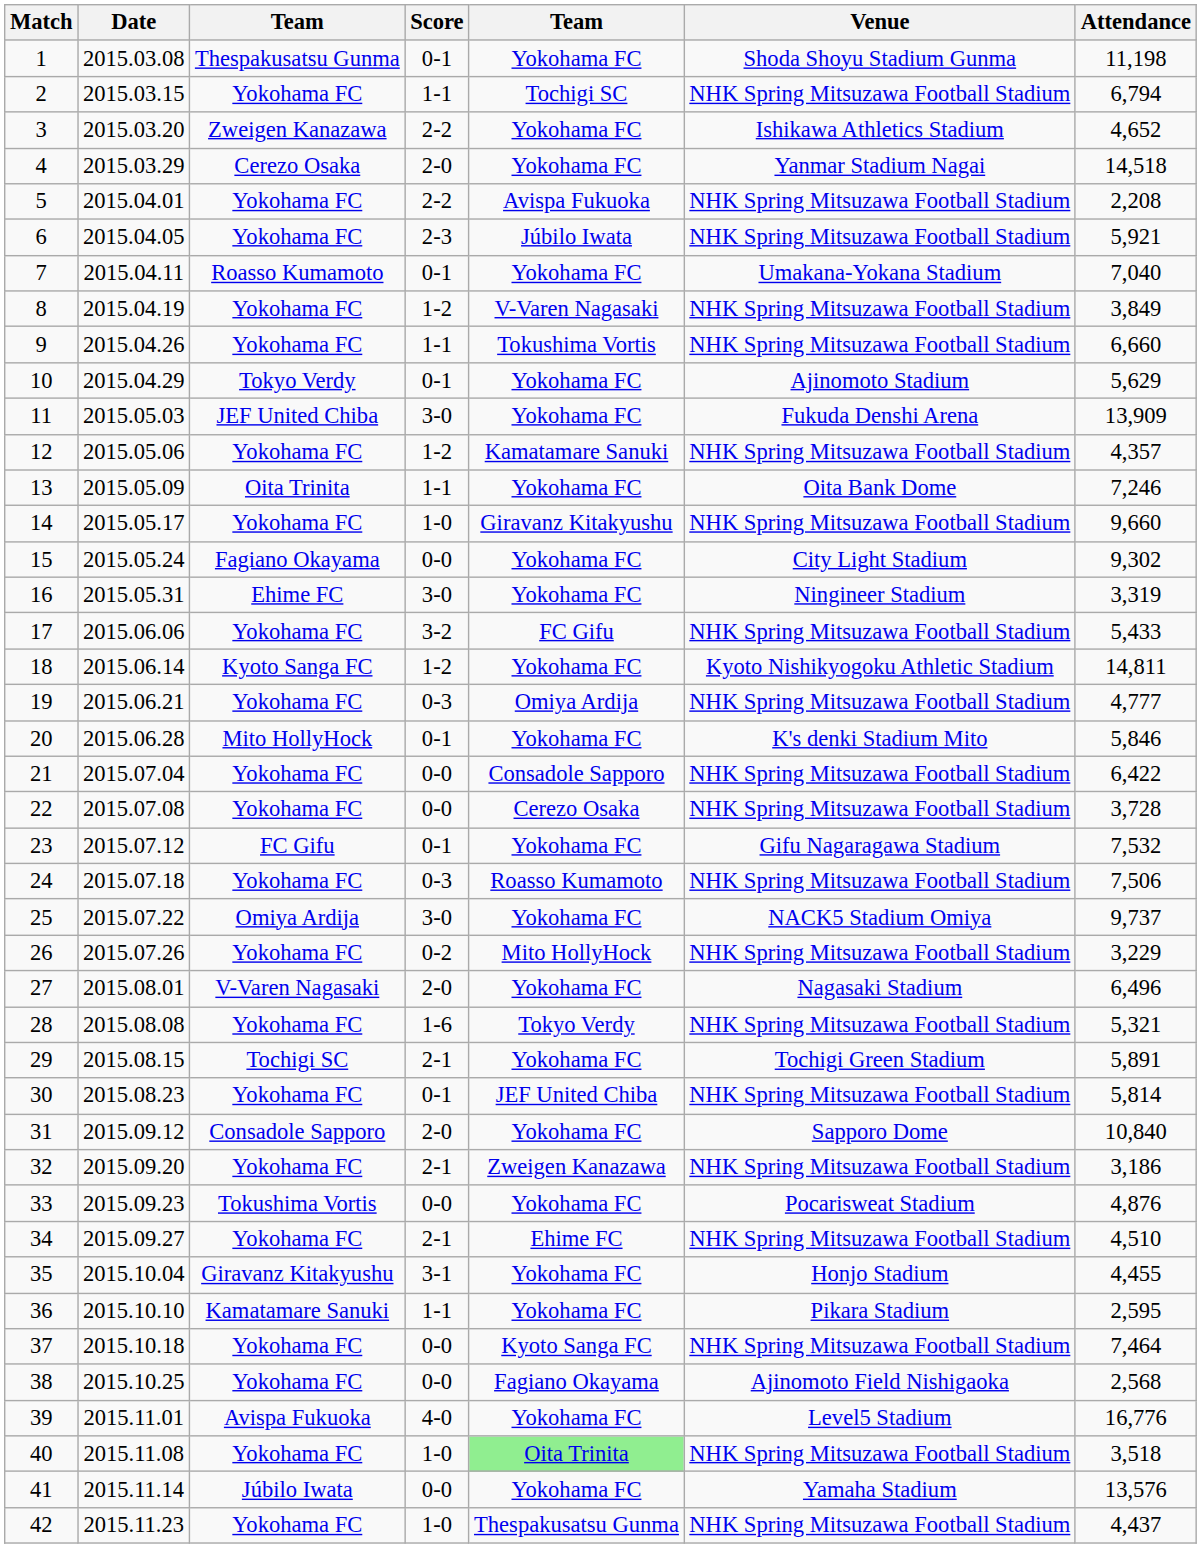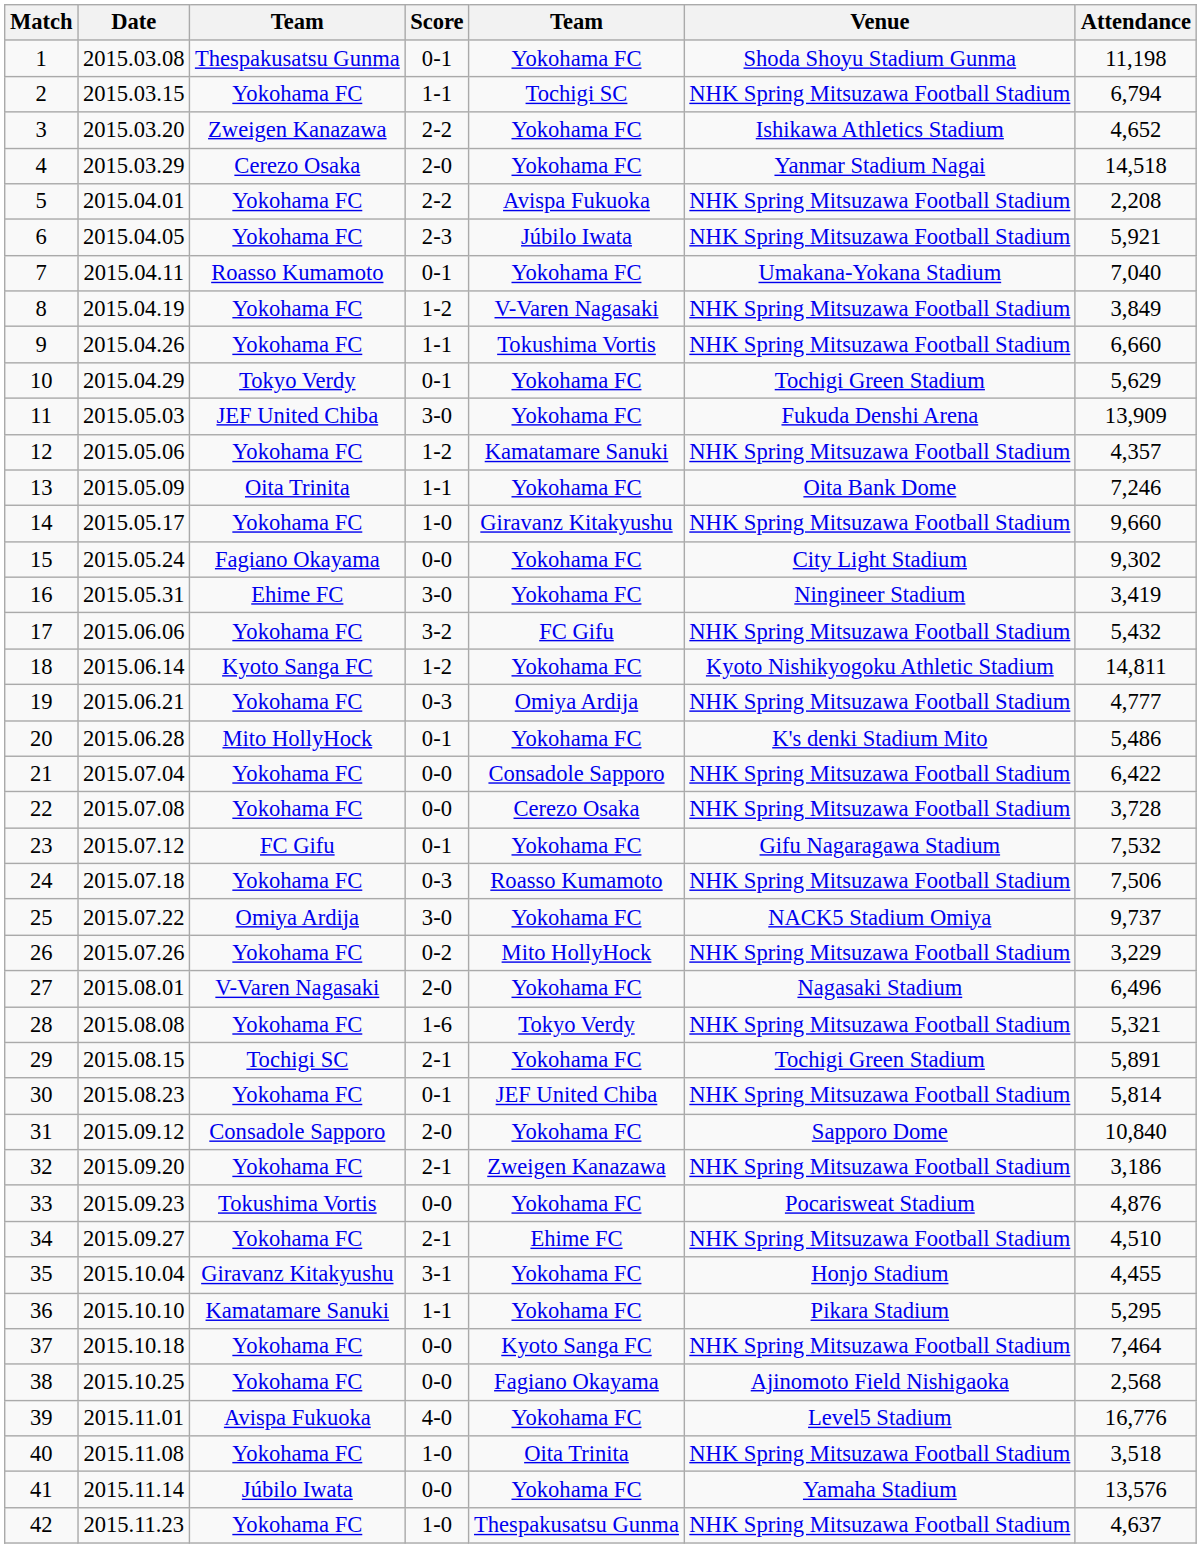 <table class="wikitable" style="text-align:center;">
 <tr>
 <th>Match</th>
 <th>Date</th>
 <th>Team</th>
 <th>Score</th>
 <th>Team</th>
 <th>Venue</th>
 <th>Attendance</th>
 </tr>
 <tr>
 <td>1</td>
 <td>2015.03.08</td>
 <td><a href='#'>Thespakusatsu Gunma</a></td>
 <td>0-1</td>
 <td><a href='#'>Yokohama FC</a></td>
 <td><a href='#'>Shoda Shoyu Stadium Gunma</a></td>
 <td>11,198</td>
 </tr>
 <tr>
 <td>2</td>
 <td>2015.03.15</td>
 <td><a href='#'>Yokohama FC</a></td>
 <td>1-1</td>
 <td><a href='#'>Tochigi SC</a></td>
 <td><a href='#'>NHK Spring Mitsuzawa Football Stadium</a></td>
 <td>6,794</td>
 </tr>
 <tr>
 <td>3</td>
 <td>2015.03.20</td>
 <td><a href='#'>Zweigen Kanazawa</a></td>
 <td>2-2</td>
 <td><a href='#'>Yokohama FC</a></td>
 <td><a href='#'>Ishikawa Athletics Stadium</a></td>
 <td>4,652</td>
 </tr>
 <tr>
 <td>4</td>
 <td>2015.03.29</td>
 <td><a href='#'>Cerezo Osaka</a></td>
 <td>2-0</td>
 <td><a href='#'>Yokohama FC</a></td>
 <td><a href='#'>Yanmar Stadium Nagai</a></td>
 <td>14,518</td>
 </tr>
 <tr>
 <td>5</td>
 <td>2015.04.01</td>
 <td><a href='#'>Yokohama FC</a></td>
 <td>2-2</td>
 <td><a href='#'>Avispa Fukuoka</a></td>
 <td><a href='#'>NHK Spring Mitsuzawa Football Stadium</a></td>
 <td>2,208</td>
 </tr>
 <tr>
 <td>6</td>
 <td>2015.04.05</td>
 <td><a href='#'>Yokohama FC</a></td>
 <td>2-3</td>
 <td><a href='#'>Júbilo Iwata</a></td>
 <td><a href='#'>NHK Spring Mitsuzawa Football Stadium</a></td>
 <td>5,921</td>
 </tr>
 <tr>
 <td>7</td>
 <td>2015.04.11</td>
 <td><a href='#'>Roasso Kumamoto</a></td>
 <td>0-1</td>
 <td><a href='#'>Yokohama FC</a></td>
 <td><a href='#'>Umakana-Yokana Stadium</a></td>
 <td>7,040</td>
 </tr>
 <tr>
 <td>8</td>
 <td>2015.04.19</td>
 <td><a href='#'>Yokohama FC</a></td>
 <td>1-2</td>
 <td><a href='#'>V-Varen Nagasaki</a></td>
 <td><a href='#'>NHK Spring Mitsuzawa Football Stadium</a></td>
 <td>3,849</td>
 </tr>
 <tr>
 <td>9</td>
 <td>2015.04.26</td>
 <td><a href='#'>Yokohama FC</a></td>
 <td>1-1</td>
 <td><a href='#'>Tokushima Vortis</a></td>
 <td><a href='#'>NHK Spring Mitsuzawa Football Stadium</a></td>
 <td>6,660</td>
 </tr>
 <tr>
 <td>10</td>
 <td>2015.04.29</td>
 <td><a href='#'>Tokyo Verdy</a></td>
 <td>0-1</td>
 <td><a href='#'>Yokohama FC</a></td>
-<td><a href='#'>Ajinomoto Stadium</a></td>
+<td><a href='#'>Tochigi Green Stadium</a></td>
 <td>5,629</td>
 </tr>
 <tr>
 <td>11</td>
 <td>2015.05.03</td>
 <td><a href='#'>JEF United Chiba</a></td>
 <td>3-0</td>
 <td><a href='#'>Yokohama FC</a></td>
 <td><a href='#'>Fukuda Denshi Arena</a></td>
 <td>13,909</td>
 </tr>
 <tr>
 <td>12</td>
 <td>2015.05.06</td>
 <td><a href='#'>Yokohama FC</a></td>
 <td>1-2</td>
 <td><a href='#'>Kamatamare Sanuki</a></td>
 <td><a href='#'>NHK Spring Mitsuzawa Football Stadium</a></td>
 <td>4,357</td>
 </tr>
 <tr>
 <td>13</td>
 <td>2015.05.09</td>
 <td><a href='#'>Oita Trinita</a></td>
 <td>1-1</td>
 <td><a href='#'>Yokohama FC</a></td>
 <td><a href='#'>Oita Bank Dome</a></td>
 <td>7,246</td>
 </tr>
 <tr>
 <td>14</td>
 <td>2015.05.17</td>
 <td><a href='#'>Yokohama FC</a></td>
 <td>1-0</td>
 <td><a href='#'>Giravanz Kitakyushu</a></td>
 <td><a href='#'>NHK Spring Mitsuzawa Football Stadium</a></td>
 <td>9,660</td>
 </tr>
 <tr>
 <td>15</td>
 <td>2015.05.24</td>
 <td><a href='#'>Fagiano Okayama</a></td>
 <td>0-0</td>
 <td><a href='#'>Yokohama FC</a></td>
 <td><a href='#'>City Light Stadium</a></td>
 <td>9,302</td>
 </tr>
 <tr>
 <td>16</td>
 <td>2015.05.31</td>
 <td><a href='#'>Ehime FC</a></td>
 <td>3-0</td>
 <td><a href='#'>Yokohama FC</a></td>
 <td><a href='#'>Ningineer Stadium</a></td>
-<td>3,319</td>
+<td>3,419</td>
 </tr>
 <tr>
 <td>17</td>
 <td>2015.06.06</td>
 <td><a href='#'>Yokohama FC</a></td>
 <td>3-2</td>
 <td><a href='#'>FC Gifu</a></td>
 <td><a href='#'>NHK Spring Mitsuzawa Football Stadium</a></td>
-<td>5,433</td>
+<td>5,432</td>
 </tr>
 <tr>
 <td>18</td>
 <td>2015.06.14</td>
 <td><a href='#'>Kyoto Sanga FC</a></td>
 <td>1-2</td>
 <td><a href='#'>Yokohama FC</a></td>
 <td><a href='#'>Kyoto Nishikyogoku Athletic Stadium</a></td>
 <td>14,811</td>
 </tr>
 <tr>
 <td>19</td>
 <td>2015.06.21</td>
 <td><a href='#'>Yokohama FC</a></td>
 <td>0-3</td>
 <td><a href='#'>Omiya Ardija</a></td>
 <td><a href='#'>NHK Spring Mitsuzawa Football Stadium</a></td>
 <td>4,777</td>
 </tr>
 <tr>
 <td>20</td>
 <td>2015.06.28</td>
 <td><a href='#'>Mito HollyHock</a></td>
 <td>0-1</td>
 <td><a href='#'>Yokohama FC</a></td>
 <td><a href='#'>K's denki Stadium Mito</a></td>
-<td>5,846</td>
+<td>5,486</td>
 </tr>
 <tr>
 <td>21</td>
 <td>2015.07.04</td>
 <td><a href='#'>Yokohama FC</a></td>
 <td>0-0</td>
 <td><a href='#'>Consadole Sapporo</a></td>
 <td><a href='#'>NHK Spring Mitsuzawa Football Stadium</a></td>
 <td>6,422</td>
 </tr>
 <tr>
 <td>22</td>
 <td>2015.07.08</td>
 <td><a href='#'>Yokohama FC</a></td>
 <td>0-0</td>
 <td><a href='#'>Cerezo Osaka</a></td>
 <td><a href='#'>NHK Spring Mitsuzawa Football Stadium</a></td>
 <td>3,728</td>
 </tr>
 <tr>
 <td>23</td>
 <td>2015.07.12</td>
 <td><a href='#'>FC Gifu</a></td>
 <td>0-1</td>
 <td><a href='#'>Yokohama FC</a></td>
 <td><a href='#'>Gifu Nagaragawa Stadium</a></td>
 <td>7,532</td>
 </tr>
 <tr>
 <td>24</td>
 <td>2015.07.18</td>
 <td><a href='#'>Yokohama FC</a></td>
 <td>0-3</td>
 <td><a href='#'>Roasso Kumamoto</a></td>
 <td><a href='#'>NHK Spring Mitsuzawa Football Stadium</a></td>
 <td>7,506</td>
 </tr>
 <tr>
 <td>25</td>
 <td>2015.07.22</td>
 <td><a href='#'>Omiya Ardija</a></td>
 <td>3-0</td>
 <td><a href='#'>Yokohama FC</a></td>
 <td><a href='#'>NACK5 Stadium Omiya</a></td>
 <td>9,737</td>
 </tr>
 <tr>
 <td>26</td>
 <td>2015.07.26</td>
 <td><a href='#'>Yokohama FC</a></td>
 <td>0-2</td>
 <td><a href='#'>Mito HollyHock</a></td>
 <td><a href='#'>NHK Spring Mitsuzawa Football Stadium</a></td>
 <td>3,229</td>
 </tr>
 <tr>
 <td>27</td>
 <td>2015.08.01</td>
 <td><a href='#'>V-Varen Nagasaki</a></td>
 <td>2-0</td>
 <td><a href='#'>Yokohama FC</a></td>
 <td><a href='#'>Nagasaki Stadium</a></td>
 <td>6,496</td>
 </tr>
 <tr>
 <td>28</td>
 <td>2015.08.08</td>
 <td><a href='#'>Yokohama FC</a></td>
 <td>1-6</td>
 <td><a href='#'>Tokyo Verdy</a></td>
 <td><a href='#'>NHK Spring Mitsuzawa Football Stadium</a></td>
 <td>5,321</td>
 </tr>
 <tr>
 <td>29</td>
 <td>2015.08.15</td>
 <td><a href='#'>Tochigi SC</a></td>
 <td>2-1</td>
 <td><a href='#'>Yokohama FC</a></td>
 <td><a href='#'>Tochigi Green Stadium</a></td>
 <td>5,891</td>
 </tr>
 <tr>
 <td>30</td>
 <td>2015.08.23</td>
 <td><a href='#'>Yokohama FC</a></td>
 <td>0-1</td>
 <td><a href='#'>JEF United Chiba</a></td>
 <td><a href='#'>NHK Spring Mitsuzawa Football Stadium</a></td>
 <td>5,814</td>
 </tr>
 <tr>
 <td>31</td>
 <td>2015.09.12</td>
 <td><a href='#'>Consadole Sapporo</a></td>
 <td>2-0</td>
 <td><a href='#'>Yokohama FC</a></td>
 <td><a href='#'>Sapporo Dome</a></td>
 <td>10,840</td>
 </tr>
 <tr>
 <td>32</td>
 <td>2015.09.20</td>
 <td><a href='#'>Yokohama FC</a></td>
 <td>2-1</td>
 <td><a href='#'>Zweigen Kanazawa</a></td>
 <td><a href='#'>NHK Spring Mitsuzawa Football Stadium</a></td>
 <td>3,186</td>
 </tr>
 <tr>
 <td>33</td>
 <td>2015.09.23</td>
 <td><a href='#'>Tokushima Vortis</a></td>
 <td>0-0</td>
 <td><a href='#'>Yokohama FC</a></td>
 <td><a href='#'>Pocarisweat Stadium</a></td>
 <td>4,876</td>
 </tr>
 <tr>
 <td>34</td>
 <td>2015.09.27</td>
 <td><a href='#'>Yokohama FC</a></td>
 <td>2-1</td>
 <td><a href='#'>Ehime FC</a></td>
 <td><a href='#'>NHK Spring Mitsuzawa Football Stadium</a></td>
 <td>4,510</td>
 </tr>
 <tr>
 <td>35</td>
 <td>2015.10.04</td>
 <td><a href='#'>Giravanz Kitakyushu</a></td>
 <td>3-1</td>
 <td><a href='#'>Yokohama FC</a></td>
 <td><a href='#'>Honjo Stadium</a></td>
 <td>4,455</td>
 </tr>
 <tr>
 <td>36</td>
 <td>2015.10.10</td>
 <td><a href='#'>Kamatamare Sanuki</a></td>
 <td>1-1</td>
 <td><a href='#'>Yokohama FC</a></td>
 <td><a href='#'>Pikara Stadium</a></td>
-<td>2,595</td>
+<td>5,295</td>
 </tr>
 <tr>
 <td>37</td>
 <td>2015.10.18</td>
 <td><a href='#'>Yokohama FC</a></td>
 <td>0-0</td>
 <td><a href='#'>Kyoto Sanga FC</a></td>
 <td><a href='#'>NHK Spring Mitsuzawa Football Stadium</a></td>
 <td>7,464</td>
 </tr>
 <tr>
 <td>38</td>
 <td>2015.10.25</td>
 <td><a href='#'>Yokohama FC</a></td>
 <td>0-0</td>
 <td><a href='#'>Fagiano Okayama</a></td>
 <td><a href='#'>Ajinomoto Field Nishigaoka</a></td>
 <td>2,568</td>
 </tr>
 <tr>
 <td>39</td>
 <td>2015.11.01</td>
 <td><a href='#'>Avispa Fukuoka</a></td>
 <td>4-0</td>
 <td><a href='#'>Yokohama FC</a></td>
 <td><a href='#'>Level5 Stadium</a></td>
 <td>16,776</td>
 </tr>
 <tr>
 <td>40</td>
 <td>2015.11.08</td>
 <td><a href='#'>Yokohama FC</a></td>
 <td>1-0</td>
-<td style="background: lightgreen;"><a href='#'>Oita Trinita</a></td>
+<td><a href='#'>Oita Trinita</a></td>
 <td><a href='#'>NHK Spring Mitsuzawa Football Stadium</a></td>
 <td>3,518</td>
 </tr>
 <tr>
 <td>41</td>
 <td>2015.11.14</td>
 <td><a href='#'>Júbilo Iwata</a></td>
 <td>0-0</td>
 <td><a href='#'>Yokohama FC</a></td>
 <td><a href='#'>Yamaha Stadium</a></td>
 <td>13,576</td>
 </tr>
 <tr>
 <td>42</td>
 <td>2015.11.23</td>
 <td><a href='#'>Yokohama FC</a></td>
 <td>1-0</td>
 <td><a href='#'>Thespakusatsu Gunma</a></td>
 <td><a href='#'>NHK Spring Mitsuzawa Football Stadium</a></td>
-<td>4,437</td>
+<td>4,637</td>
 </tr>
 </table>
